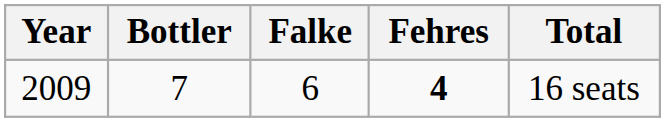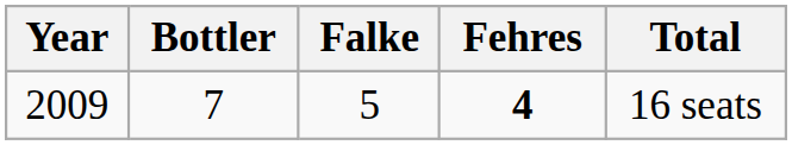 <table class="wikitable" width="300">
 <tr>
 <th>Year</th>
 <th>Bottler</th>
 <th>Falke</th>
 <th>Fehres</th>
 <th>Total</th>
 </tr>
 <tr align="center">
 <td>2009</td>
 <td>7</td>
-<td>6</td>
+<td>5</td>
 <td><strong>4</strong></td>
 <td>16 seats</td>
 </tr>
 </table>
